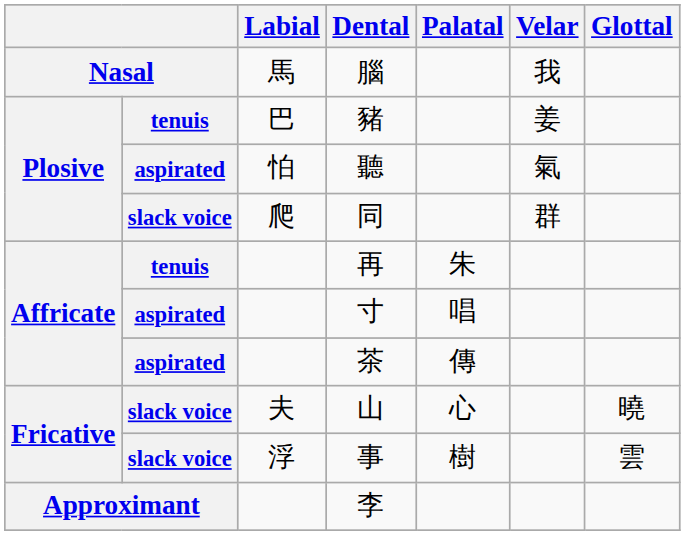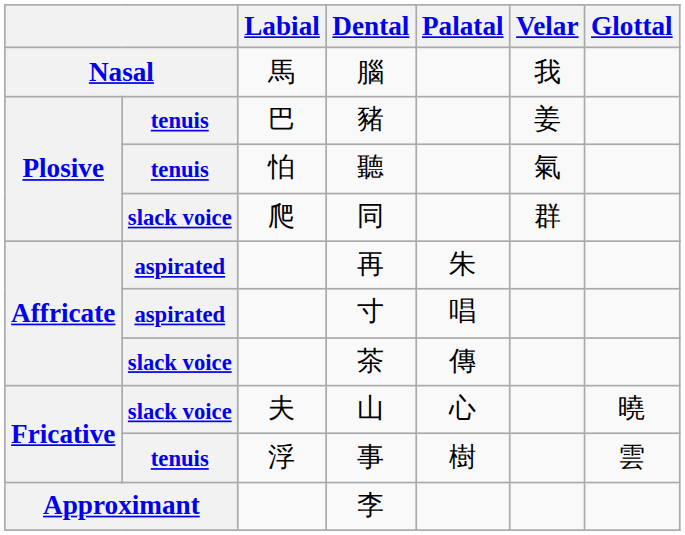 <table class="wikitable" style="text-align: center">
 <tr>
 <th colspan=2> </th>
 <th><a href='#'>Labial</a></th>
 <th><a href='#'>Dental</a></th>
 <th><a href='#'>Palatal</a></th>
 <th><a href='#'>Velar</a></th>
 <th><a href='#'>Glottal</a></th>
 </tr>
 <tr align=center>
 <th colspan=2><a href='#'>Nasal</a></th>
 <td> 馬</td>
 <td> 腦</td>
 <td></td>
 <td> 我</td>
 <td></td>
 </tr>
 <tr align=center>
 <th rowspan=3><a href='#'>Plosive</a></th>
 <th><small><a href='#'>tenuis</a></small></th>
 <td> 巴</td>
 <td> 豬</td>
 <td></td>
 <td> 姜</td>
 <td></td>
 </tr>
 <tr align=center>
-<th><small><a href='#'>aspirated</a></small></th>
+<th><small><a href='#'>tenuis</a></small></th>
 <td> 怕</td>
 <td> 聽</td>
 <td></td>
 <td> 氣</td>
 <td> </td>
 </tr>
 <tr align=center>
 <th><small><a href='#'>slack voice</a></small></th>
 <td> 爬</td>
 <td> 同</td>
 <td></td>
 <td> 群</td>
 <td> </td>
 </tr>
 <tr align=center>
 <th rowspan=3><a href='#'>Affricate</a></th>
-<th><small><a href='#'>tenuis</a></small></th>
+<th><small><a href='#'>aspirated</a></small></th>
 <td></td>
 <td> 再</td>
 <td> 朱</td>
 <td></td>
 <td></td>
 </tr>
 <tr align=center>
 <th><small><a href='#'>aspirated</a></small></th>
 <td></td>
 <td> 寸</td>
 <td> 唱</td>
 <td></td>
 <td> </td>
 </tr>
 <tr align=center>
-<th><small><a href='#'>aspirated</a></small></th>
+<th><small><a href='#'>slack voice</a></small></th>
 <td></td>
 <td> 茶</td>
 <td> 傳</td>
 <td></td>
 <td> </td>
 </tr>
 <tr align=center>
 <th rowspan=2><a href='#'>Fricative</a></th>
 <th><small><a href='#'>slack voice</a></small></th>
 <td> 夫</td>
 <td> 山</td>
 <td> 心</td>
 <td></td>
 <td> 曉</td>
 </tr>
 <tr align=center>
-<th><small><a href='#'>slack voice</a></small></th>
+<th><small><a href='#'>tenuis</a></small></th>
 <td> 浮</td>
 <td> 事</td>
 <td> 樹</td>
 <td></td>
 <td> 雲</td>
 </tr>
 <tr align=center>
 <th colspan=2><a href='#'>Approximant</a></th>
 <td></td>
 <td>  李</td>
 <td></td>
 <td></td>
 <td></td>
 </tr>
 </table>
